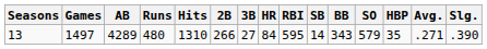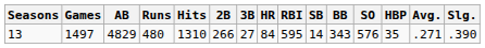 <table class="wikitable">
 <tr>
 <th>Seasons</th>
 <th>Games</th>
 <th>AB</th>
 <th>Runs</th>
 <th>Hits</th>
 <th>2B</th>
 <th>3B</th>
 <th>HR</th>
 <th>RBI</th>
 <th>SB</th>
 <th>BB</th>
 <th>SO</th>
 <th>HBP</th>
 <th>Avg.</th>
 <th>Slg.</th>
 </tr>
 <tr>
 <td>13</td>
 <td>1497</td>
-<td>4289</td>
+<td>4829</td>
 <td>480</td>
 <td>1310</td>
 <td>266</td>
 <td>27</td>
 <td>84</td>
 <td>595</td>
 <td>14</td>
 <td>343</td>
-<td>579</td>
+<td>576</td>
 <td>35</td>
 <td>.271</td>
 <td>.390</td>
 </tr>
 </table>
